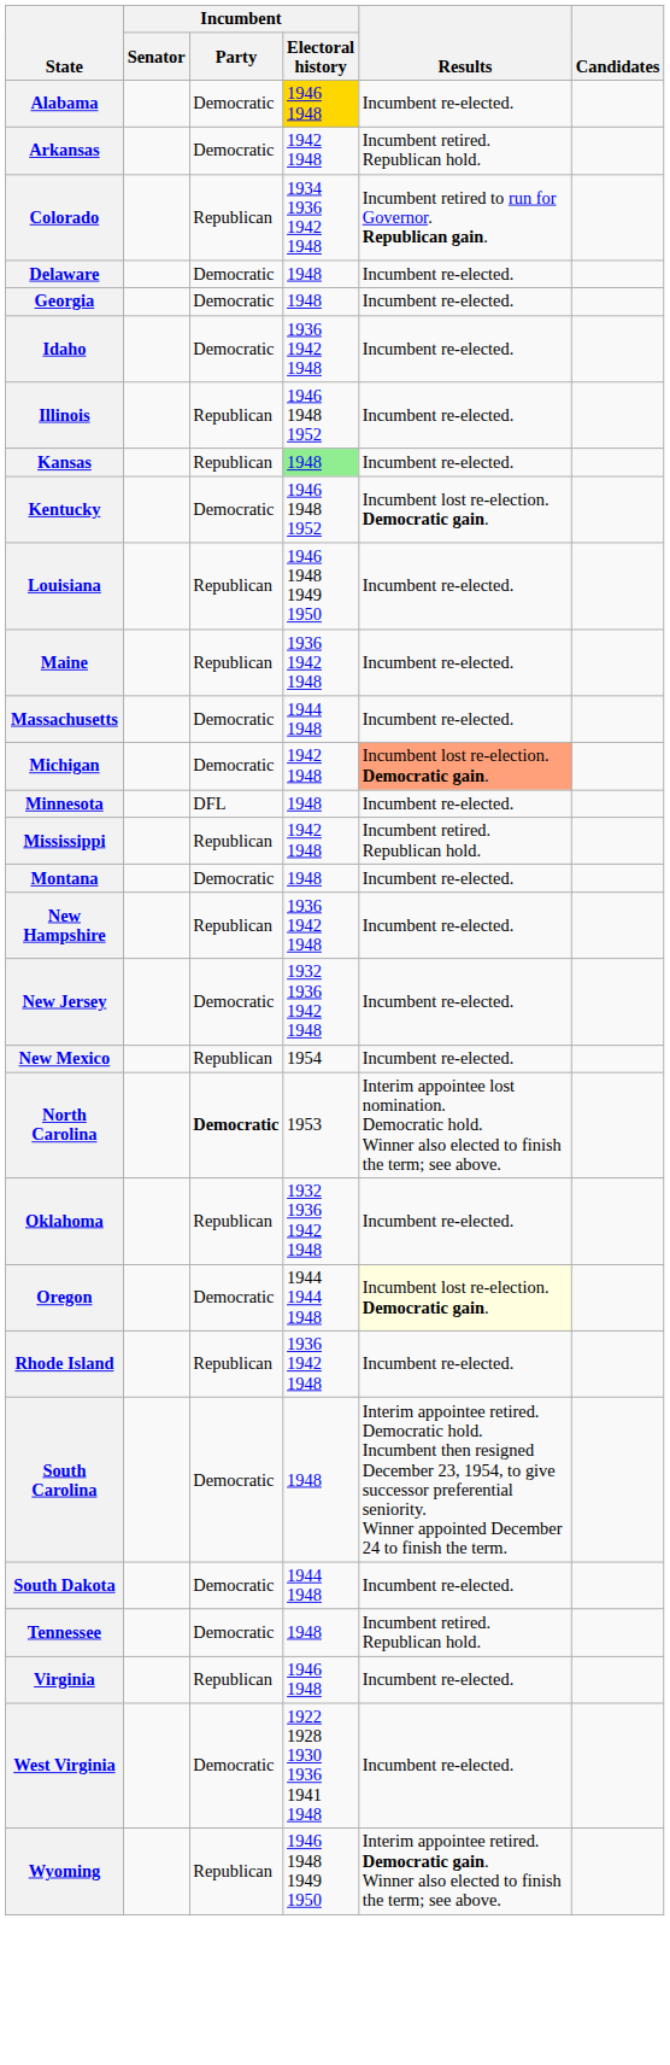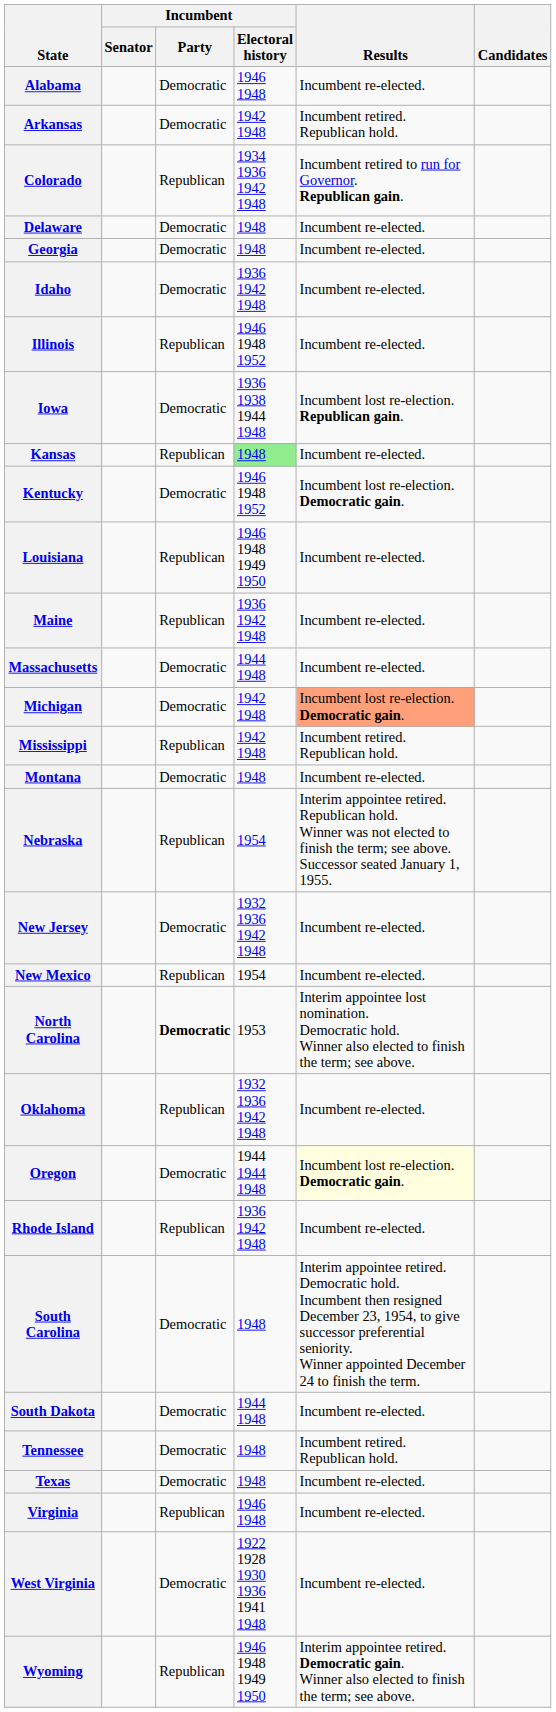 <table class="wikitable sortable">
 <tr valign=bottom>
 <th rowspan=2>State</th>
 <th colspan=3>Incumbent</th>
 <th rowspan=2>Results</th>
 <th rowspan=2>Candidates</th>
 </tr>
 <tr>
 <th>Senator</th>
 <th>Party</th>
 <th>Electoral<br>history</th>
 </tr>
 <tr>
 <th><a href='#'>Alabama</a></th>
 <td></td>
 <td>Democratic</td>
-<td style="background: gold;"><a href='#'>1946 </a><br><a href='#'>1948</a></td>
+<td><a href='#'>1946 </a><br><a href='#'>1948</a></td>
 <td>Incumbent re-elected.</td>
 <td nowrap></td>
 </tr>
 <tr>
 <th><a href='#'>Arkansas</a></th>
 <td></td>
 <td>Democratic</td>
 <td><a href='#'>1942</a><br><a href='#'>1948</a></td>
 <td>Incumbent retired.<br>Republican hold.</td>
 <td nowrap></td>
 </tr>
 <tr>
 <th><a href='#'>Colorado</a></th>
 <td></td>
 <td>Republican</td>
 <td><a href='#'>1934 </a><br><a href='#'>1936</a><br><a href='#'>1942</a><br><a href='#'>1948</a></td>
 <td>Incumbent retired to <a href='#'>run for Governor</a>.<br><strong>Republican gain</strong>.</td>
 <td nowrap></td>
 </tr>
 <tr>
 <th><a href='#'>Delaware</a></th>
 <td></td>
 <td>Democratic</td>
 <td><a href='#'>1948</a></td>
 <td>Incumbent re-elected.</td>
 <td nowrap></td>
 </tr>
 <tr>
 <th><a href='#'>Georgia</a></th>
 <td></td>
 <td>Democratic</td>
 <td><a href='#'>1948</a></td>
 <td>Incumbent re-elected.</td>
 <td nowrap></td>
 </tr>
 <tr>
 <th><a href='#'>Idaho</a></th>
 <td></td>
 <td>Democratic</td>
 <td><a href='#'>1936</a><br><a href='#'>1942</a><br><a href='#'>1948</a></td>
 <td>Incumbent re-elected.</td>
 <td nowrap></td>
 </tr>
 <tr>
 <th><a href='#'>Illinois</a></th>
 <td></td>
 <td>Republican</td>
 <td><a href='#'>1946 </a><br>1948 <br><a href='#'>1952 </a></td>
 <td>Incumbent re-elected.</td>
 <td nowrap></td>
 </tr>
 <tr>
+<th><a href='#'>Iowa</a></th>
+<td></td>
+<td>Democratic</td>
+<td><a href='#'>1936 </a><br><a href='#'>1938</a><br>1944 <br><a href='#'>1948</a></td>
+<td>Incumbent lost re-election.<br><strong>Republican gain</strong>.</td>
+<td nowrap></td>
+</tr>
+<tr>
 <th><a href='#'>Kansas</a></th>
 <td></td>
 <td>Republican</td>
 <td style="background: lightgreen;"><a href='#'>1948</a></td>
 <td>Incumbent re-elected.</td>
 <td nowrap></td>
 </tr>
 <tr>
 <th><a href='#'>Kentucky</a></th>
 <td></td>
 <td>Democratic</td>
 <td><a href='#'>1946 </a><br>1948 <br><a href='#'>1952 </a></td>
 <td>Incumbent lost re-election.<br><strong>Democratic gain</strong>.</td>
 <td nowrap></td>
 </tr>
 <tr>
 <th><a href='#'>Louisiana</a></th>
 <td></td>
 <td>Republican</td>
 <td><a href='#'>1946 </a><br>1948 <br>1949 <br><a href='#'>1950 </a></td>
 <td>Incumbent re-elected.</td>
 <td nowrap></td>
 </tr>
 <tr>
 <th><a href='#'>Maine</a></th>
 <td></td>
 <td>Republican</td>
 <td><a href='#'>1936</a><br><a href='#'>1942</a><br><a href='#'>1948</a></td>
 <td>Incumbent re-elected.</td>
 <td nowrap></td>
 </tr>
 <tr>
 <th><a href='#'>Massachusetts</a></th>
 <td></td>
 <td>Democratic</td>
 <td><a href='#'>1944 </a><br><a href='#'>1948</a></td>
 <td>Incumbent re-elected.</td>
 <td nowrap></td>
 </tr>
 <tr>
 <th><a href='#'>Michigan</a></th>
 <td></td>
 <td>Democratic</td>
 <td><a href='#'>1942</a><br><a href='#'>1948</a></td>
 <td style="background: lightsalmon;">Incumbent lost re-election.<br><strong>Democratic gain</strong>.</td>
 <td nowrap></td>
 </tr>
 <tr>
-<th><a href='#'>Minnesota</a></th>
-<td></td>
-<td>DFL</td>
-<td><a href='#'>1948</a></td>
-<td>Incumbent re-elected.</td>
-<td nowrap></td>
-</tr>
-<tr>
 <th><a href='#'>Mississippi</a></th>
 <td></td>
 <td>Republican</td>
 <td><a href='#'>1942</a><br><a href='#'>1948</a></td>
 <td>Incumbent retired.<br>Republican hold.</td>
 <td nowrap></td>
 </tr>
 <tr>
 <th><a href='#'>Montana</a></th>
 <td></td>
 <td>Democratic</td>
 <td><a href='#'>1948</a></td>
 <td>Incumbent re-elected.</td>
 <td nowrap></td>
 </tr>
 <tr>
-<th><a href='#'>New Hampshire</a></th>
+<th><a href='#'>Nebraska</a></th>
 <td></td>
 <td>Republican</td>
-<td><a href='#'>1936</a><br><a href='#'>1942</a><br><a href='#'>1948</a></td>
-<td>Incumbent re-elected.</td>
+<td><a href='#'>1954 </a></td>
+<td>Interim appointee retired.<br>Republican hold.<br>Winner was not elected to finish the term; see above.<br>Successor seated January 1, 1955.</td>
 <td nowrap></td>
 </tr>
 <tr>
 <th><a href='#'>New Jersey</a></th>
 <td></td>
 <td>Democratic</td>
 <td><a href='#'>1932 </a><br><a href='#'>1936</a><br><a href='#'>1942</a><br><a href='#'>1948</a></td>
 <td>Incumbent re-elected.</td>
 <td nowrap></td>
 </tr>
 <tr>
 <th><a href='#'>New Mexico</a></th>
 <td></td>
 <td>Republican</td>
 <td>1954 </td>
 <td>Incumbent re-elected.</td>
 <td nowrap></td>
 </tr>
 <tr>
 <th><a href='#'>North Carolina</a></th>
 <td></td>
 <td><strong>Democratic</strong></td>
 <td>1953 </td>
 <td>Interim appointee lost nomination.<br>Democratic hold.<br>Winner also elected to finish the term; see above.</td>
 <td nowrap></td>
 </tr>
 <tr>
 <th><a href='#'>Oklahoma</a></th>
 <td></td>
 <td>Republican</td>
 <td><a href='#'>1932 </a><br><a href='#'>1936</a><br><a href='#'>1942</a><br><a href='#'>1948</a></td>
 <td>Incumbent re-elected.</td>
 <td nowrap><br></td>
 </tr>
 <tr>
 <th><a href='#'>Oregon</a></th>
 <td></td>
 <td>Democratic</td>
 <td>1944 <br><a href='#'>1944 </a><br><a href='#'>1948</a></td>
 <td style="background: lightyellow;">Incumbent lost re-election.<br><strong>Democratic gain</strong>.</td>
 <td nowrap></td>
 </tr>
 <tr>
 <th><a href='#'>Rhode Island</a></th>
 <td></td>
 <td>Republican</td>
 <td><a href='#'>1936</a><br><a href='#'>1942</a><br><a href='#'>1948</a></td>
 <td>Incumbent re-elected.</td>
 <td nowrap></td>
 </tr>
 <tr>
 <th><a href='#'>South Carolina</a></th>
 <td></td>
 <td>Democratic</td>
 <td><a href='#'>1948</a></td>
 <td>Interim appointee retired.<br>Democratic hold.<br>Incumbent then resigned December 23, 1954, to give successor preferential seniority.<br>Winner appointed December 24 to finish the term.</td>
 <td nowrap></td>
 </tr>
 <tr>
 <th><a href='#'>South Dakota</a></th>
 <td></td>
 <td>Democratic</td>
 <td><a href='#'>1944 </a><br><a href='#'>1948</a></td>
 <td>Incumbent re-elected.</td>
 <td nowrap></td>
 </tr>
 <tr>
 <th><a href='#'>Tennessee</a></th>
 <td></td>
 <td>Democratic</td>
 <td><a href='#'>1948</a></td>
 <td>Incumbent retired.<br>Republican hold.</td>
 <td nowrap></td>
 </tr>
 <tr>
+<th><a href='#'>Texas</a></th>
+<td></td>
+<td>Democratic</td>
+<td><a href='#'>1948</a></td>
+<td>Incumbent re-elected.</td>
+<td nowrap></td>
+</tr>
+<tr>
 <th><a href='#'>Virginia</a></th>
 <td></td>
 <td>Republican</td>
 <td><a href='#'>1946 </a><br><a href='#'>1948</a></td>
 <td>Incumbent re-elected.</td>
 <td nowrap></td>
 </tr>
 <tr>
 <th><a href='#'>West Virginia</a></th>
 <td></td>
 <td>Democratic</td>
 <td><a href='#'>1922</a><br>1928 <br><a href='#'>1930</a><br><a href='#'>1936</a><br>1941 <br><a href='#'>1948</a></td>
 <td>Incumbent re-elected.</td>
 <td nowrap></td>
 </tr>
 <tr>
 <th><a href='#'>Wyoming</a></th>
 <td></td>
 <td>Republican</td>
 <td><a href='#'>1946 </a><br>1948 <br>1949 <br><a href='#'>1950 </a></td>
 <td>Interim appointee retired.<br><strong>Democratic gain</strong>.<br>Winner also elected to finish the term; see above.</td>
 <td nowrap></td>
 </tr>
 </table>
